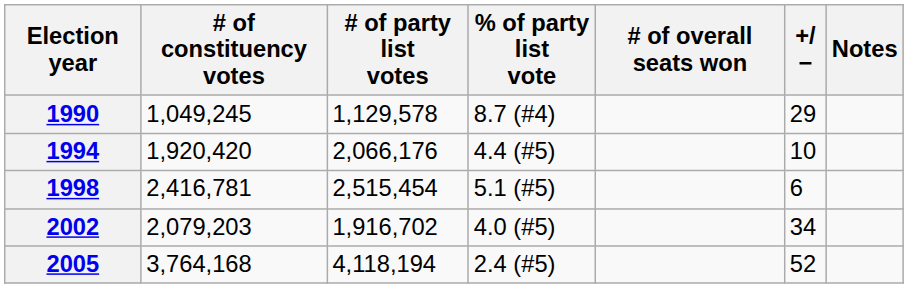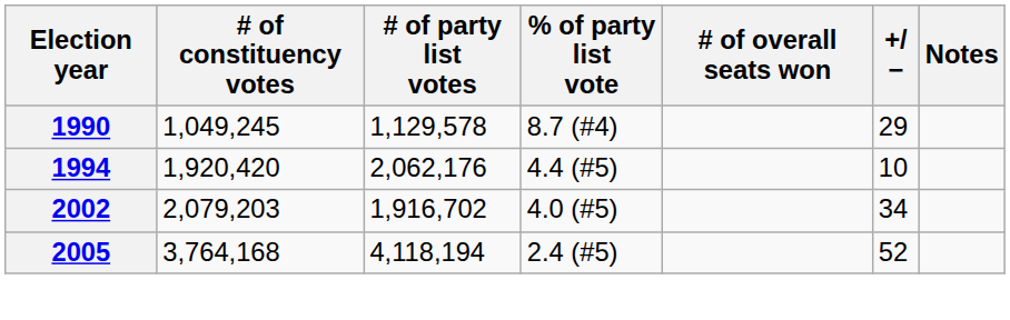 <table class=wikitable>
 <tr>
 <th>Election year</th>
 <th># of constituency<br>votes</th>
 <th># of party list<br>votes</th>
 <th>% of party list<br>vote</th>
 <th># of overall seats won</th>
 <th>+/−</th>
 <th>Notes</th>
 </tr>
 <tr>
 <th><strong><a href='#'>1990</a></strong></th>
 <td>1,049,245</td>
 <td>1,129,578</td>
 <td>8.7 (#4)</td>
 <td></td>
 <td> 29</td>
 <td></td>
 </tr>
 <tr>
 <th><strong><a href='#'>1994</a></strong></th>
 <td>1,920,420</td>
-<td>2,066,176</td>
+<td>2,062,176</td>
 <td>4.4 (#5)</td>
 <td></td>
 <td> 10</td>
-<td></td>
-</tr>
-<tr>
-<th><strong><a href='#'>1998</a></strong></th>
-<td>2,416,781</td>
-<td>2,515,454</td>
-<td>5.1 (#5)</td>
-<td></td>
-<td> 6</td>
 <td></td>
 </tr>
 <tr>
 <th><strong><a href='#'>2002</a></strong></th>
 <td>2,079,203</td>
 <td>1,916,702</td>
 <td>4.0 (#5)</td>
 <td></td>
 <td> 34</td>
 <td></td>
 </tr>
 <tr>
 <th><a href='#'>2005</a></th>
 <td>3,764,168</td>
 <td>4,118,194</td>
 <td>2.4 (#5)</td>
 <td></td>
 <td> 52</td>
 <td></td>
 </tr>
 </table>
